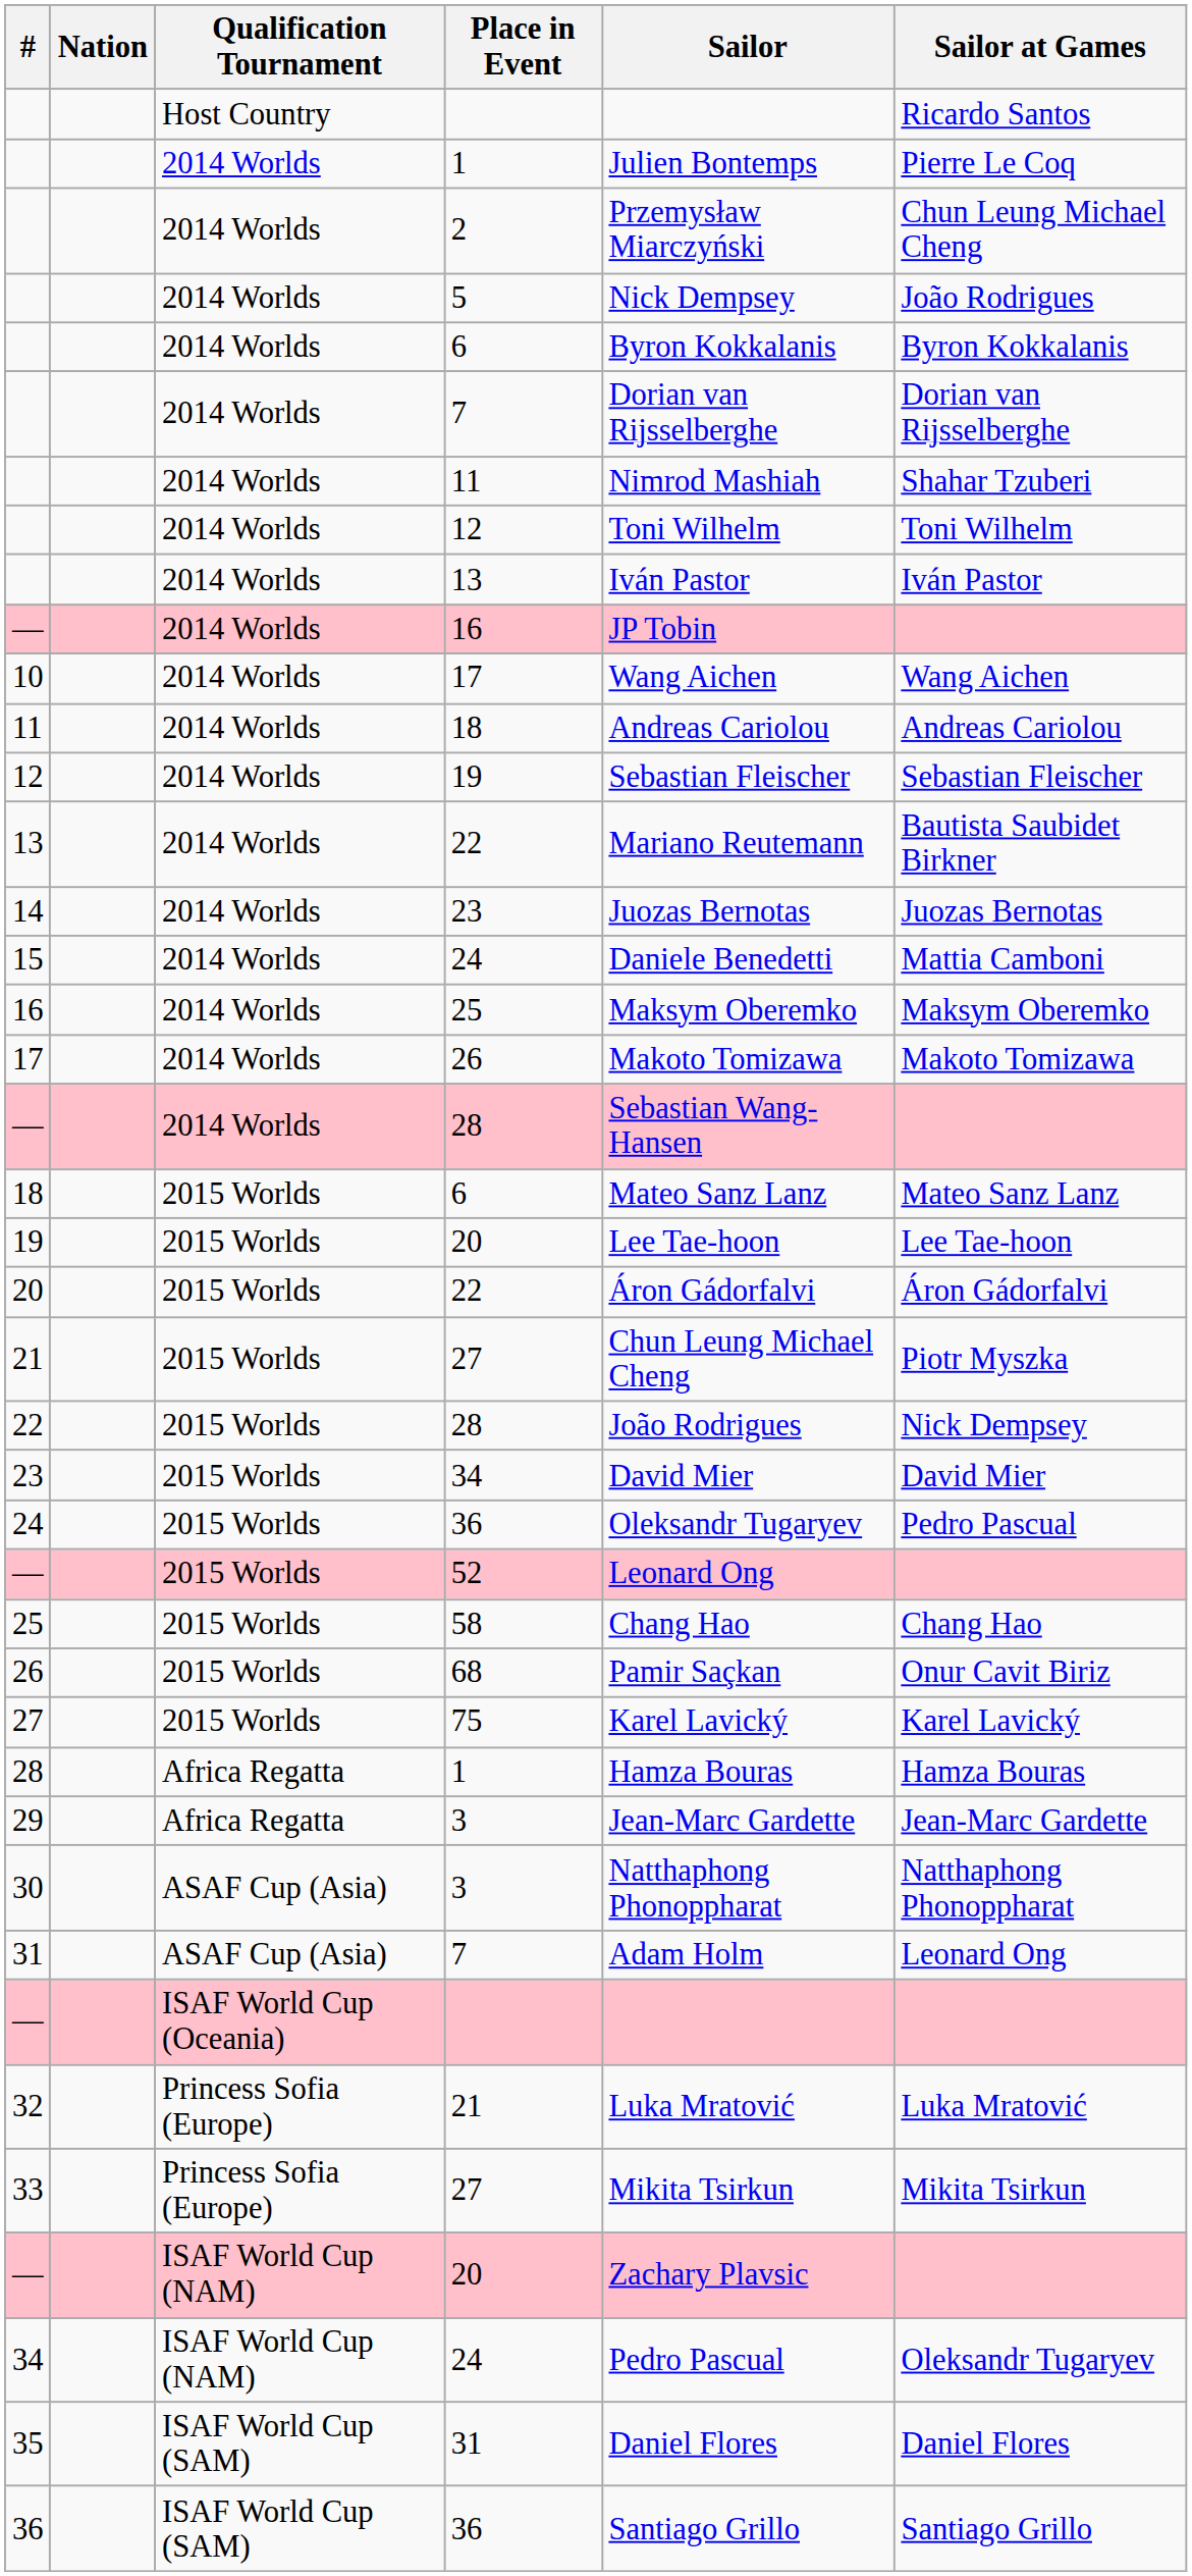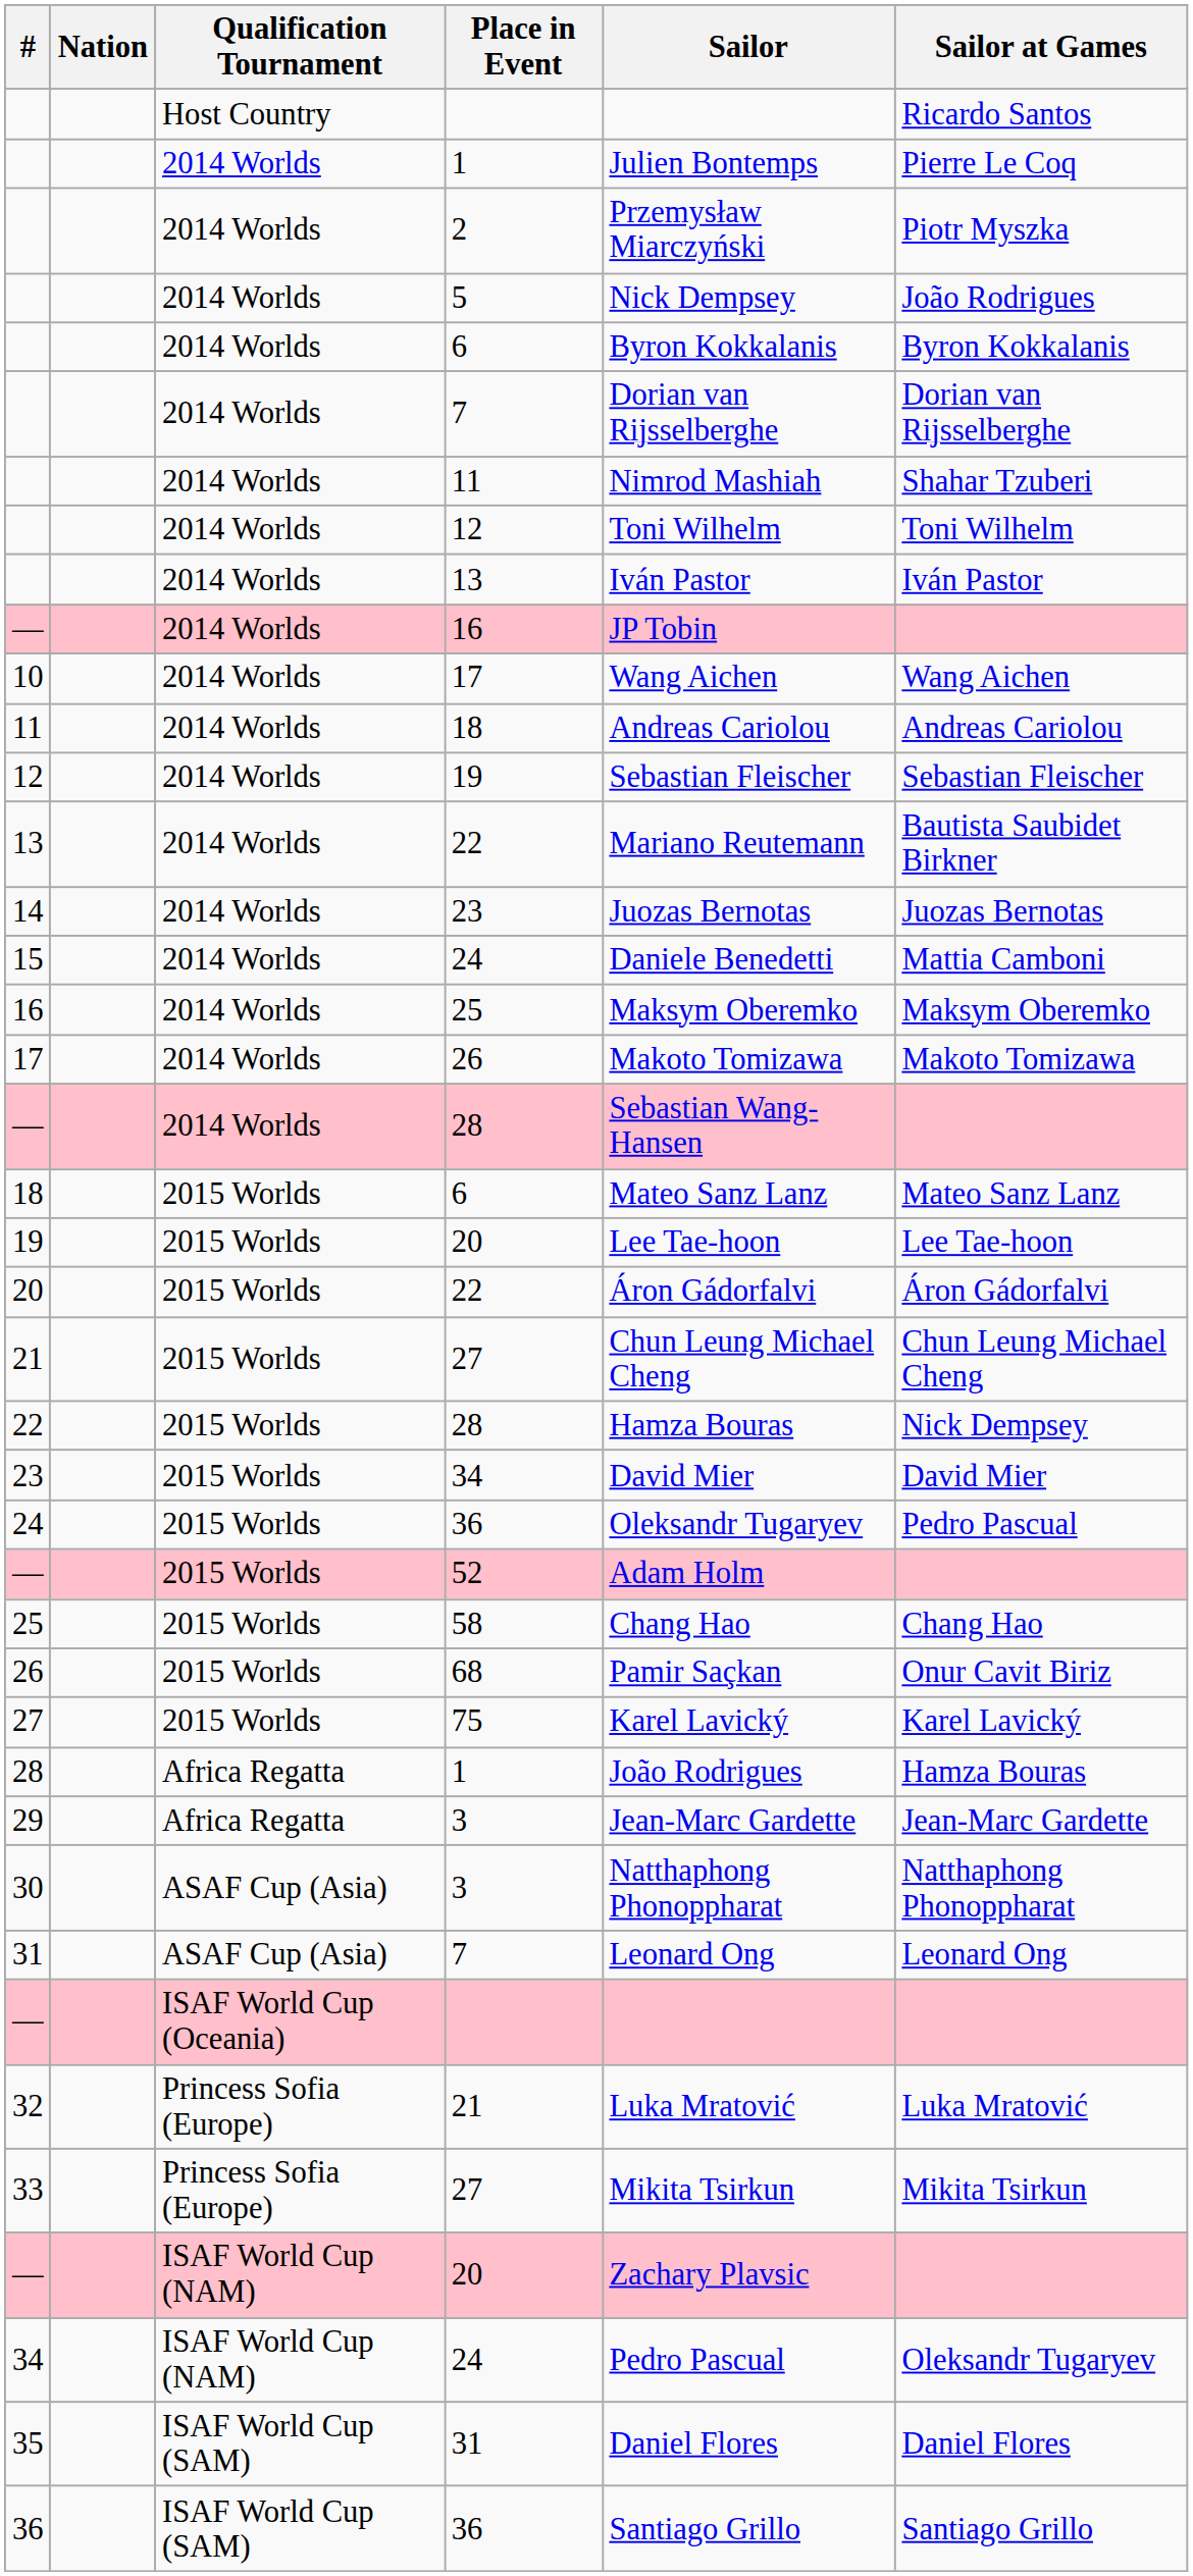 <table class="sortable wikitable">
 <tr>
 <th>#</th>
 <th>Nation</th>
 <th>Qualification Tournament</th>
 <th>Place in Event</th>
 <th>Sailor</th>
 <th>Sailor at Games</th>
 </tr>
 <tr>
 <td></td>
 <td></td>
 <td>Host Country</td>
 <td></td>
 <td></td>
 <td><a href='#'>Ricardo Santos</a></td>
 </tr>
 <tr>
 <td></td>
 <td></td>
 <td><a href='#'>2014 Worlds</a></td>
 <td>1</td>
 <td><a href='#'>Julien Bontemps</a></td>
 <td><a href='#'>Pierre Le Coq</a></td>
 </tr>
 <tr>
 <td></td>
 <td></td>
 <td>2014 Worlds</td>
 <td>2</td>
 <td><a href='#'>Przemysław Miarczyński</a></td>
-<td><a href='#'>Chun Leung Michael Cheng</a></td>
+<td><a href='#'>Piotr Myszka</a></td>
 </tr>
 <tr>
 <td></td>
 <td></td>
 <td>2014 Worlds</td>
 <td>5</td>
 <td><a href='#'>Nick Dempsey</a></td>
 <td><a href='#'>João Rodrigues</a></td>
 </tr>
 <tr>
 <td></td>
 <td></td>
 <td>2014 Worlds</td>
 <td>6</td>
 <td><a href='#'>Byron Kokkalanis</a></td>
 <td><a href='#'>Byron Kokkalanis</a></td>
 </tr>
 <tr>
 <td></td>
 <td></td>
 <td>2014 Worlds</td>
 <td>7</td>
 <td><a href='#'>Dorian van Rijsselberghe</a></td>
 <td><a href='#'>Dorian van Rijsselberghe</a></td>
 </tr>
 <tr>
 <td></td>
 <td></td>
 <td>2014 Worlds</td>
 <td>11</td>
 <td><a href='#'>Nimrod Mashiah</a></td>
 <td><a href='#'>Shahar Tzuberi</a></td>
 </tr>
 <tr>
 <td></td>
 <td></td>
 <td>2014 Worlds</td>
 <td>12</td>
 <td><a href='#'>Toni Wilhelm</a></td>
 <td><a href='#'>Toni Wilhelm</a></td>
 </tr>
 <tr>
 <td></td>
 <td></td>
 <td>2014 Worlds</td>
 <td>13</td>
 <td><a href='#'>Iván Pastor</a></td>
 <td><a href='#'>Iván Pastor</a></td>
 </tr>
 <tr style="background:pink;">
 <td>—</td>
 <td></td>
 <td>2014 Worlds</td>
 <td>16</td>
 <td><a href='#'>JP Tobin</a></td>
 <td></td>
 </tr>
 <tr>
 <td>10</td>
 <td></td>
 <td>2014 Worlds</td>
 <td>17</td>
 <td><a href='#'>Wang Aichen</a></td>
 <td><a href='#'>Wang Aichen</a></td>
 </tr>
 <tr>
 <td>11</td>
 <td></td>
 <td>2014 Worlds</td>
 <td>18</td>
 <td><a href='#'>Andreas Cariolou</a></td>
 <td><a href='#'>Andreas Cariolou</a></td>
 </tr>
 <tr>
 <td>12</td>
 <td></td>
 <td>2014 Worlds</td>
 <td>19</td>
 <td><a href='#'>Sebastian Fleischer</a></td>
 <td><a href='#'>Sebastian Fleischer</a></td>
 </tr>
 <tr>
 <td>13</td>
 <td></td>
 <td>2014 Worlds</td>
 <td>22</td>
 <td><a href='#'>Mariano Reutemann</a></td>
 <td><a href='#'>Bautista Saubidet Birkner</a></td>
 </tr>
 <tr>
 <td>14</td>
 <td></td>
 <td>2014 Worlds</td>
 <td>23</td>
 <td><a href='#'>Juozas Bernotas</a></td>
 <td><a href='#'>Juozas Bernotas</a></td>
 </tr>
 <tr>
 <td>15</td>
 <td></td>
 <td>2014 Worlds</td>
 <td>24</td>
 <td><a href='#'>Daniele Benedetti</a></td>
 <td><a href='#'>Mattia Camboni</a></td>
 </tr>
 <tr>
 <td>16</td>
 <td></td>
 <td>2014 Worlds</td>
 <td>25</td>
 <td><a href='#'>Maksym Oberemko</a></td>
 <td><a href='#'>Maksym Oberemko</a></td>
 </tr>
 <tr>
 <td>17</td>
 <td></td>
 <td>2014 Worlds</td>
 <td>26</td>
 <td><a href='#'>Makoto Tomizawa</a></td>
 <td><a href='#'>Makoto Tomizawa</a></td>
 </tr>
 <tr style="background:pink;">
 <td>—</td>
 <td></td>
 <td>2014 Worlds</td>
 <td>28</td>
 <td><a href='#'>Sebastian Wang-Hansen</a></td>
 <td></td>
 </tr>
 <tr>
 <td>18</td>
 <td></td>
 <td>2015 Worlds</td>
 <td>6</td>
 <td><a href='#'>Mateo Sanz Lanz</a></td>
 <td><a href='#'>Mateo Sanz Lanz</a></td>
 </tr>
 <tr>
 <td>19</td>
 <td></td>
 <td>2015 Worlds</td>
 <td>20</td>
 <td><a href='#'>Lee Tae-hoon</a></td>
 <td><a href='#'>Lee Tae-hoon</a></td>
 </tr>
 <tr>
 <td>20</td>
 <td></td>
 <td>2015 Worlds</td>
 <td>22</td>
 <td><a href='#'>Áron Gádorfalvi</a></td>
 <td><a href='#'>Áron Gádorfalvi</a></td>
 </tr>
 <tr>
 <td>21</td>
 <td></td>
 <td>2015 Worlds</td>
 <td>27</td>
 <td><a href='#'>Chun Leung Michael Cheng</a></td>
-<td><a href='#'>Piotr Myszka</a></td>
+<td><a href='#'>Chun Leung Michael Cheng</a></td>
 </tr>
 <tr>
 <td>22</td>
 <td></td>
 <td>2015 Worlds</td>
 <td>28</td>
-<td><a href='#'>João Rodrigues</a></td>
+<td><a href='#'>Hamza Bouras</a></td>
 <td><a href='#'>Nick Dempsey</a></td>
 </tr>
 <tr>
 <td>23</td>
 <td></td>
 <td>2015 Worlds</td>
 <td>34</td>
 <td><a href='#'>David Mier</a></td>
 <td><a href='#'>David Mier</a></td>
 </tr>
 <tr>
 <td>24</td>
 <td></td>
 <td>2015 Worlds</td>
 <td>36</td>
 <td><a href='#'>Oleksandr Tugaryev</a></td>
 <td><a href='#'>Pedro Pascual</a></td>
 </tr>
 <tr style="background:pink;">
 <td>—</td>
 <td></td>
 <td>2015 Worlds</td>
 <td>52</td>
-<td><a href='#'>Leonard Ong</a></td>
+<td><a href='#'>Adam Holm</a></td>
 <td></td>
 </tr>
 <tr>
 <td>25</td>
 <td></td>
 <td>2015 Worlds</td>
 <td>58</td>
 <td><a href='#'>Chang Hao</a></td>
 <td><a href='#'>Chang Hao</a></td>
 </tr>
 <tr>
 <td>26</td>
 <td></td>
 <td>2015 Worlds</td>
 <td>68</td>
 <td><a href='#'>Pamir Saçkan</a></td>
 <td><a href='#'>Onur Cavit Biriz</a></td>
 </tr>
 <tr>
 <td>27</td>
 <td></td>
 <td>2015 Worlds</td>
 <td>75</td>
 <td><a href='#'>Karel Lavický</a></td>
 <td><a href='#'>Karel Lavický</a></td>
 </tr>
 <tr>
 <td>28</td>
 <td></td>
 <td>Africa Regatta</td>
 <td>1</td>
-<td><a href='#'>Hamza Bouras</a></td>
+<td><a href='#'>João Rodrigues</a></td>
 <td><a href='#'>Hamza Bouras</a></td>
 </tr>
 <tr>
 <td>29</td>
 <td></td>
 <td>Africa Regatta</td>
 <td>3</td>
 <td><a href='#'>Jean-Marc Gardette</a></td>
 <td><a href='#'>Jean-Marc Gardette</a></td>
 </tr>
 <tr>
 <td>30</td>
 <td></td>
 <td>ASAF Cup (Asia)</td>
 <td>3</td>
 <td><a href='#'>Natthaphong Phonoppharat</a></td>
 <td><a href='#'>Natthaphong Phonoppharat</a></td>
 </tr>
 <tr>
 <td>31</td>
 <td></td>
 <td>ASAF Cup (Asia)</td>
 <td>7</td>
-<td><a href='#'>Adam Holm</a></td>
+<td><a href='#'>Leonard Ong</a></td>
 <td><a href='#'>Leonard Ong</a></td>
 </tr>
 <tr style="background:pink;">
 <td>—</td>
 <td></td>
 <td>ISAF World Cup (Oceania)</td>
 <td></td>
 <td></td>
 <td></td>
 </tr>
 <tr>
 <td>32</td>
 <td></td>
 <td>Princess Sofia (Europe)</td>
 <td>21</td>
 <td><a href='#'>Luka Mratović</a></td>
 <td><a href='#'>Luka Mratović</a></td>
 </tr>
 <tr>
 <td>33</td>
 <td></td>
 <td>Princess Sofia (Europe)</td>
 <td>27</td>
 <td><a href='#'>Mikita Tsirkun</a></td>
 <td><a href='#'>Mikita Tsirkun</a></td>
 </tr>
 <tr style="background:pink;">
 <td>—</td>
 <td></td>
 <td>ISAF World Cup (NAM)</td>
 <td>20</td>
 <td><a href='#'>Zachary Plavsic</a></td>
 <td></td>
 </tr>
 <tr>
 <td>34</td>
 <td></td>
 <td>ISAF World Cup (NAM)</td>
 <td>24</td>
 <td><a href='#'>Pedro Pascual</a></td>
 <td><a href='#'>Oleksandr Tugaryev</a></td>
 </tr>
 <tr>
 <td>35</td>
 <td></td>
 <td>ISAF World Cup (SAM)</td>
 <td>31</td>
 <td><a href='#'>Daniel Flores</a></td>
 <td><a href='#'>Daniel Flores</a></td>
 </tr>
 <tr>
 <td>36</td>
 <td></td>
 <td>ISAF World Cup (SAM)</td>
 <td>36</td>
 <td><a href='#'>Santiago Grillo</a></td>
 <td><a href='#'>Santiago Grillo</a></td>
 </tr>
 </table>
